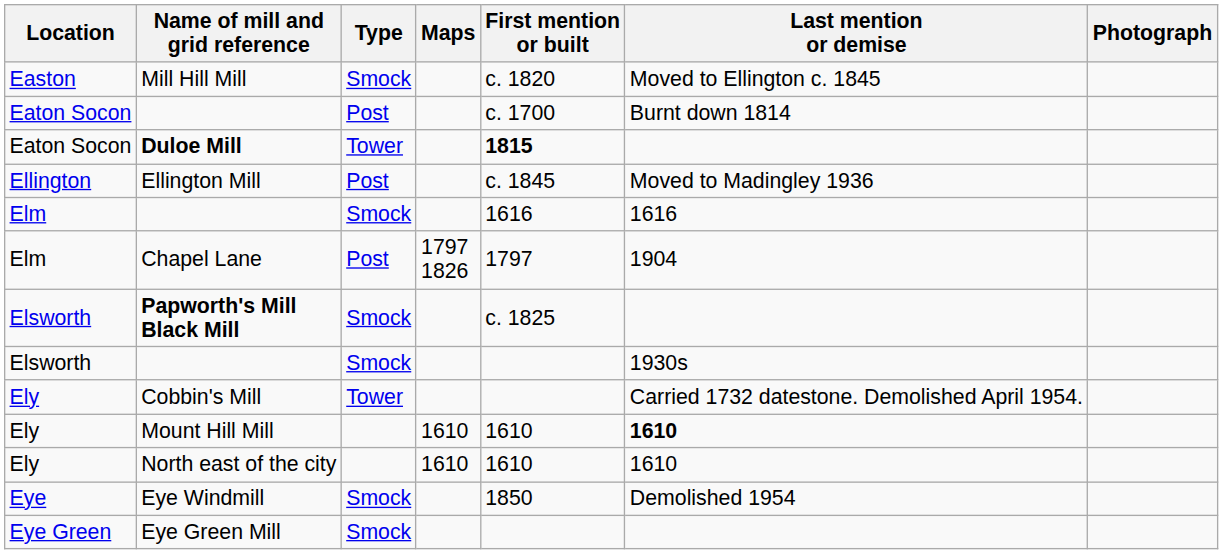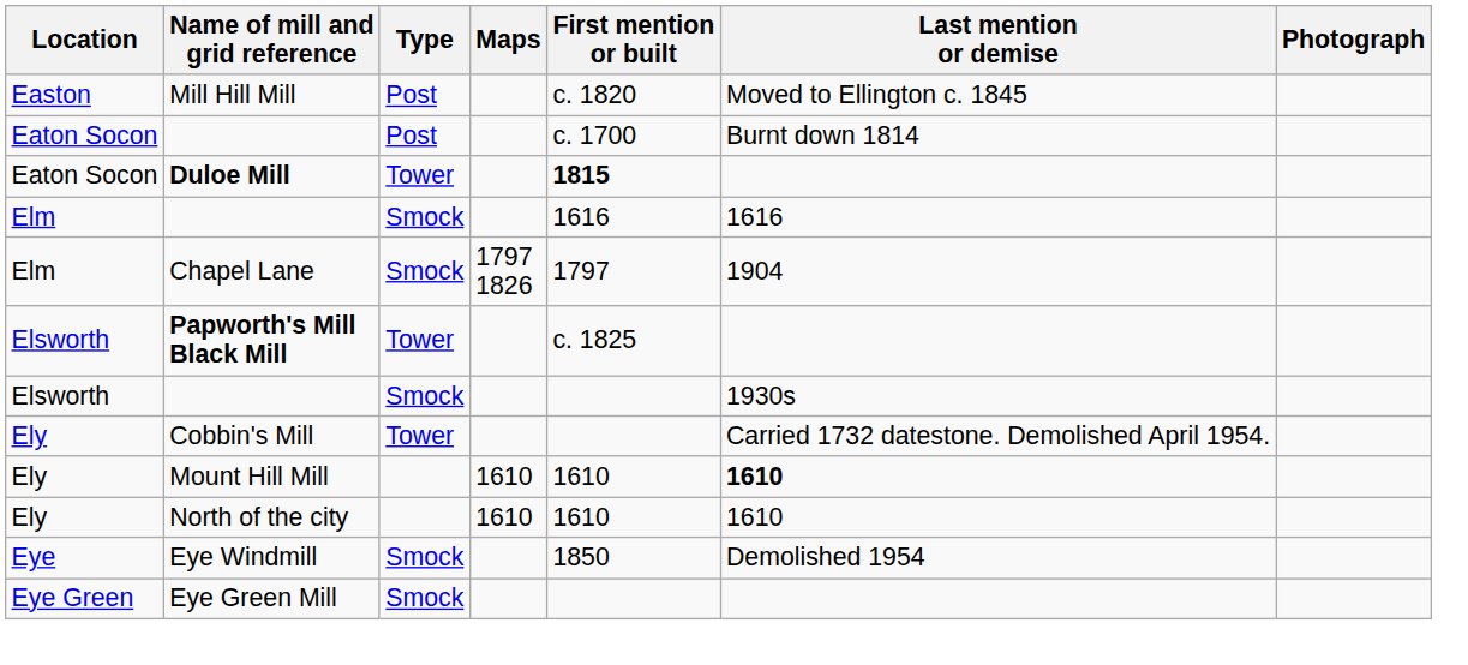 <table class="wikitable">
 <tr>
 <th>Location</th>
 <th>Name of mill and<br>grid reference</th>
 <th>Type</th>
 <th>Maps</th>
 <th>First mention<br>or built</th>
 <th>Last mention<br> or demise</th>
 <th>Photograph</th>
 </tr>
 <tr>
 <td><a href='#'>Easton</a></td>
 <td>Mill Hill Mill</td>
-<td><a href='#'>Smock</a></td>
+<td><a href='#'>Post</a></td>
 <td></td>
 <td>c. 1820</td>
 <td>Moved to Ellington c. 1845</td>
 <td></td>
 </tr>
 <tr>
 <td><a href='#'>Eaton Socon</a></td>
 <td></td>
 <td><a href='#'>Post</a></td>
 <td></td>
 <td>c. 1700</td>
 <td>Burnt down 1814</td>
 <td></td>
 </tr>
 <tr>
 <td>Eaton Socon</td>
 <td><strong>Duloe Mill</strong><br></td>
 <td><a href='#'>Tower</a></td>
 <td></td>
 <td><strong>1815</strong></td>
 <td></td>
 <td></td>
 </tr>
 <tr>
-<td><a href='#'>Ellington</a></td>
-<td>Ellington Mill<br></td>
-<td><a href='#'>Post</a></td>
-<td></td>
-<td>c. 1845</td>
-<td>Moved to Madingley 1936</td>
-<td></td>
-</tr>
-<tr>
 <td><a href='#'>Elm</a></td>
 <td></td>
 <td><a href='#'>Smock</a></td>
 <td></td>
 <td>1616</td>
 <td>1616</td>
 <td></td>
 </tr>
 <tr>
 <td>Elm</td>
 <td>Chapel Lane<br></td>
-<td><a href='#'>Post</a></td>
+<td><a href='#'>Smock</a></td>
 <td>1797<br>1826</td>
 <td>1797</td>
 <td>1904</td>
 <td></td>
 </tr>
 <tr>
 <td><a href='#'>Elsworth</a></td>
 <td><strong>Papworth's Mill<br>Black Mill</strong><br></td>
-<td><a href='#'>Smock</a></td>
+<td><a href='#'>Tower</a></td>
 <td></td>
 <td>c. 1825</td>
 <td></td>
 <td></td>
 </tr>
 <tr>
 <td>Elsworth</td>
 <td></td>
 <td><a href='#'>Smock</a></td>
 <td></td>
 <td></td>
 <td>1930s</td>
 <td></td>
 </tr>
 <tr>
 <td><a href='#'>Ely</a></td>
 <td>Cobbin's Mill<br></td>
 <td><a href='#'>Tower</a></td>
 <td></td>
 <td></td>
 <td>Carried 1732 datestone. Demolished April 1954.<br></td>
 <td></td>
 </tr>
 <tr>
 <td>Ely</td>
 <td>Mount Hill Mill</td>
 <td></td>
 <td>1610</td>
 <td>1610</td>
 <td><strong>1610</strong></td>
 <td></td>
 </tr>
 <tr>
 <td>Ely</td>
-<td>North east of the city</td>
+<td>North of the city</td>
 <td></td>
 <td>1610</td>
 <td>1610</td>
 <td>1610</td>
 <td></td>
 </tr>
 <tr>
 <td><a href='#'>Eye</a></td>
 <td>Eye Windmill<br></td>
 <td><a href='#'>Smock</a></td>
 <td></td>
 <td>1850</td>
 <td>Demolished 1954</td>
 <td></td>
 </tr>
 <tr>
 <td><a href='#'>Eye Green</a></td>
 <td>Eye Green Mill<br></td>
 <td><a href='#'>Smock</a></td>
 <td></td>
 <td></td>
 <td></td>
 <td></td>
 </tr>
 </table>
